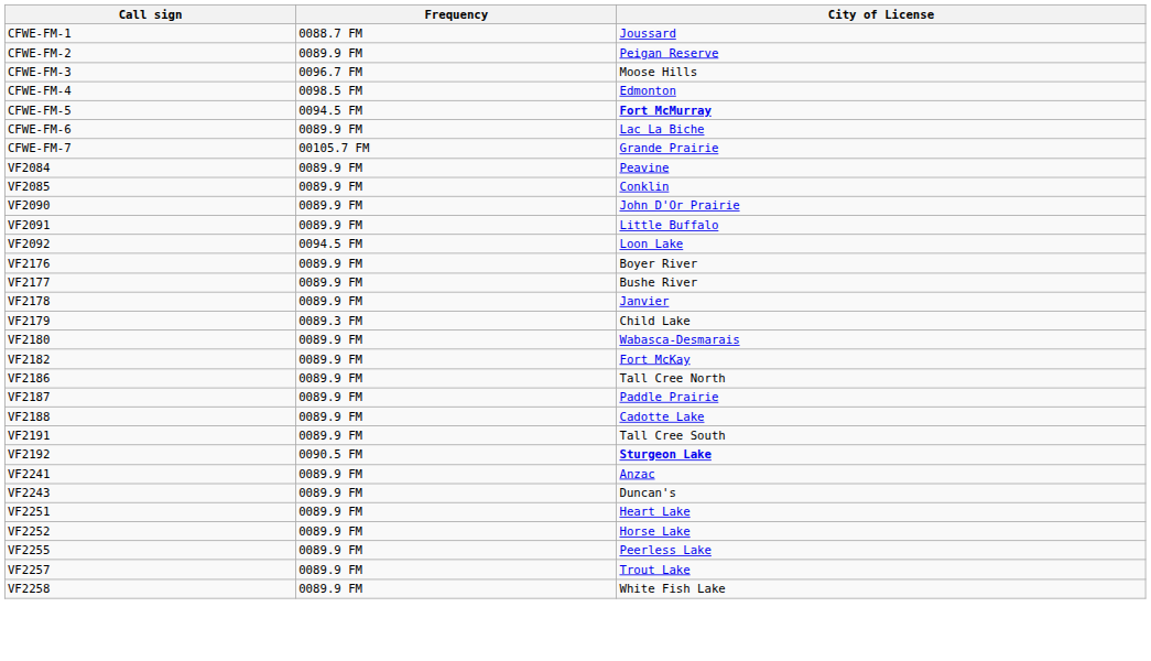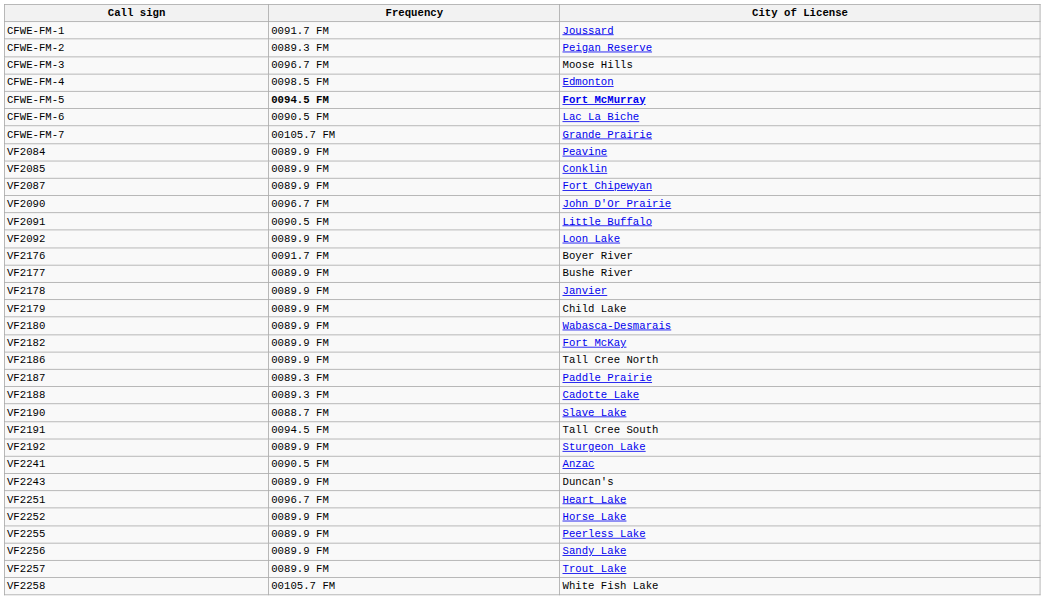 <table class="wikitable sortable" width="100%">
 <tr>
 <th>Call sign</th>
 <th>Frequency</th>
 <th>City of License</th>
 </tr>
 <tr>
 <td>CFWE-FM-1</td>
-<td><span>00</span>88.7 FM</td>
+<td><span>00</span>91.7 FM</td>
 <td><a href='#'>Joussard</a></td>
 </tr>
 <tr>
 <td>CFWE-FM-2</td>
-<td><span>00</span>89.9 FM</td>
+<td><span>00</span>89.3 FM</td>
 <td><a href='#'>Peigan Reserve</a></td>
 </tr>
 <tr>
 <td>CFWE-FM-3</td>
 <td><span>00</span>96.7 FM</td>
 <td>Moose Hills</td>
 </tr>
 <tr>
 <td>CFWE-FM-4</td>
 <td><span>00</span>98.5 FM</td>
 <td><a href='#'>Edmonton</a></td>
 </tr>
 <tr>
 <td>CFWE-FM-5</td>
-<td><span>00</span>94.5 FM</td>
+<td><strong><span>00</span>94.5 FM</strong></td>
 <td><strong><a href='#'>Fort McMurray</a></strong></td>
 </tr>
 <tr>
 <td>CFWE-FM-6</td>
-<td><span>00</span>89.9 FM</td>
+<td><span>00</span>90.5 FM</td>
 <td><a href='#'>Lac La Biche</a></td>
 </tr>
 <tr>
 <td>CFWE-FM-7</td>
 <td><span>00</span>105.7 FM</td>
 <td><a href='#'>Grande Prairie</a></td>
 </tr>
 <tr>
 <td>VF2084</td>
 <td><span>00</span>89.9 FM</td>
 <td><a href='#'>Peavine</a></td>
 </tr>
 <tr>
 <td>VF2085</td>
 <td><span>00</span>89.9 FM</td>
 <td><a href='#'>Conklin</a></td>
 </tr>
 <tr>
+<td>VF2087</td>
+<td><span>00</span>89.9 FM</td>
+<td><a href='#'>Fort Chipewyan</a></td>
+</tr>
+<tr>
 <td>VF2090</td>
-<td><span>00</span>89.9 FM</td>
+<td><span>00</span>96.7 FM</td>
 <td><a href='#'>John D'Or Prairie</a></td>
 </tr>
 <tr>
 <td>VF2091</td>
-<td><span>00</span>89.9 FM</td>
+<td><span>00</span>90.5 FM</td>
 <td><a href='#'>Little Buffalo</a></td>
 </tr>
 <tr>
 <td>VF2092</td>
-<td><span>00</span>94.5 FM</td>
+<td><span>00</span>89.9 FM</td>
 <td><a href='#'>Loon Lake</a></td>
 </tr>
 <tr>
 <td>VF2176</td>
-<td><span>00</span>89.9 FM</td>
+<td><span>00</span>91.7 FM</td>
 <td>Boyer River</td>
 </tr>
 <tr>
 <td>VF2177</td>
 <td><span>00</span>89.9 FM</td>
 <td>Bushe River</td>
 </tr>
 <tr>
 <td>VF2178</td>
 <td><span>00</span>89.9 FM</td>
 <td><a href='#'>Janvier</a></td>
 </tr>
 <tr>
 <td>VF2179</td>
-<td><span>00</span>89.3 FM</td>
+<td><span>00</span>89.9 FM</td>
 <td>Child Lake</td>
 </tr>
 <tr>
 <td>VF2180</td>
 <td><span>00</span>89.9 FM</td>
 <td><a href='#'>Wabasca-Desmarais</a></td>
 </tr>
 <tr>
 <td>VF2182</td>
 <td><span>00</span>89.9 FM</td>
 <td><a href='#'>Fort McKay</a></td>
 </tr>
 <tr>
 <td>VF2186</td>
 <td><span>00</span>89.9 FM</td>
 <td>Tall Cree North</td>
 </tr>
 <tr>
 <td>VF2187</td>
-<td><span>00</span>89.9 FM</td>
+<td><span>00</span>89.3 FM</td>
 <td><a href='#'>Paddle Prairie</a></td>
 </tr>
 <tr>
 <td>VF2188</td>
-<td><span>00</span>89.9 FM</td>
+<td><span>00</span>89.3 FM</td>
 <td><a href='#'>Cadotte Lake</a></td>
 </tr>
 <tr>
+<td>VF2190</td>
+<td><span>00</span>88.7 FM</td>
+<td><a href='#'>Slave Lake</a></td>
+</tr>
+<tr>
 <td>VF2191</td>
-<td><span>00</span>89.9 FM</td>
+<td><span>00</span>94.5 FM</td>
 <td>Tall Cree South</td>
 </tr>
 <tr>
 <td>VF2192</td>
-<td><span>00</span>90.5 FM</td>
-<td><strong><a href='#'>Sturgeon Lake</a></strong></td>
+<td><span>00</span>89.9 FM</td>
+<td><a href='#'>Sturgeon Lake</a></td>
 </tr>
 <tr>
 <td>VF2241</td>
-<td><span>00</span>89.9 FM</td>
+<td><span>00</span>90.5 FM</td>
 <td><a href='#'>Anzac</a></td>
 </tr>
 <tr>
 <td>VF2243</td>
 <td><span>00</span>89.9 FM</td>
 <td>Duncan's</td>
 </tr>
 <tr>
 <td>VF2251</td>
-<td><span>00</span>89.9 FM</td>
+<td><span>00</span>96.7 FM</td>
 <td><a href='#'>Heart Lake</a></td>
 </tr>
 <tr>
 <td>VF2252</td>
 <td><span>00</span>89.9 FM</td>
 <td><a href='#'>Horse Lake</a></td>
 </tr>
 <tr>
 <td>VF2255</td>
 <td><span>00</span>89.9 FM</td>
 <td><a href='#'>Peerless Lake</a></td>
 </tr>
 <tr>
+<td>VF2256</td>
+<td><span>00</span>89.9 FM</td>
+<td><a href='#'>Sandy Lake</a></td>
+</tr>
+<tr>
 <td>VF2257</td>
 <td><span>00</span>89.9 FM</td>
 <td><a href='#'>Trout Lake</a></td>
 </tr>
 <tr>
 <td>VF2258</td>
-<td><span>00</span>89.9 FM</td>
+<td><span>00</span>105.7 FM</td>
 <td>White Fish Lake</td>
 </tr>
 </table>
